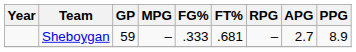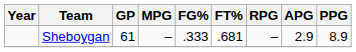 <table class="wikitable sortable" style="font-size:95%; text-align:right;">
 <tr>
 <th>Year</th>
 <th>Team</th>
 <th>GP</th>
 <th>MPG</th>
 <th>FG%</th>
 <th>FT%</th>
 <th>RPG</th>
 <th>APG</th>
 <th>PPG</th>
 </tr>
 <tr>
 <td style="text-align:left;"></td>
 <td style="text-align:left;"><a href='#'>Sheboygan</a></td>
-<td>59</td>
+<td>61</td>
 <td>–</td>
 <td>.333</td>
 <td>.681</td>
 <td>–</td>
-<td>2.7</td>
+<td>2.9</td>
 <td>8.9</td>
 </tr>
 <tr>
 </tr>
 </table>
